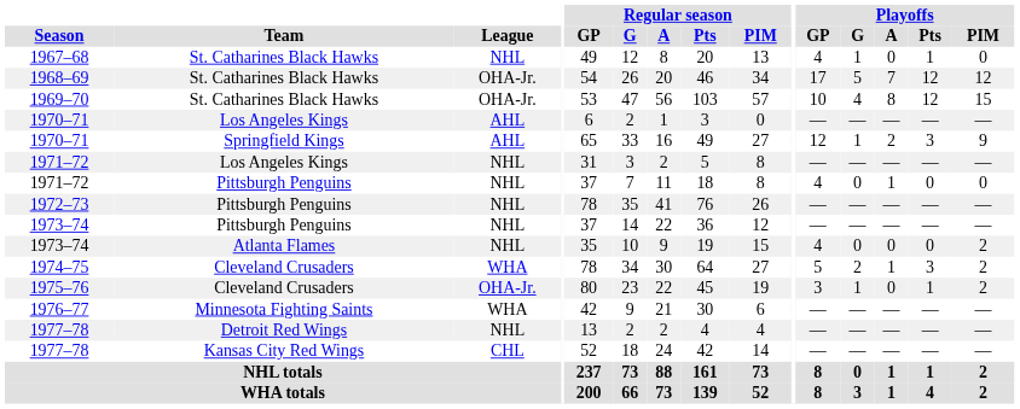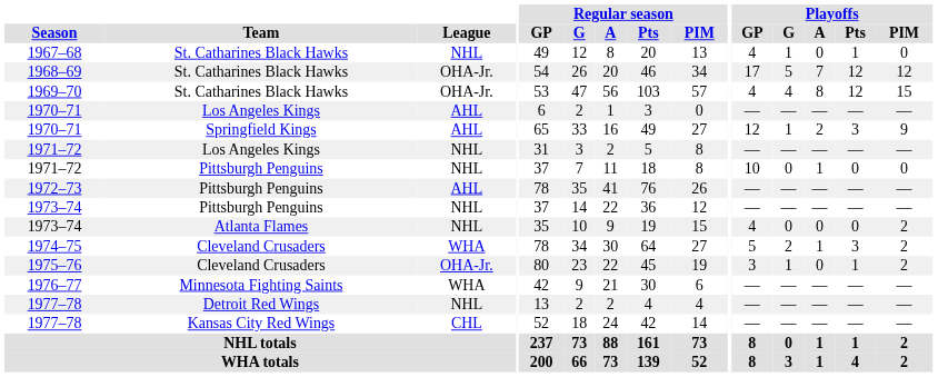 <table border="0" cellpadding="1" cellspacing="0" style="text-align:center; width:60em">
 <tr bgcolor="#e0e0e0">
 <th colspan="3" bgcolor="#ffffff"></th>
 <th rowspan="99" bgcolor="#ffffff"></th>
 <th colspan="5"><a href='#'>Regular season</a></th>
 <th rowspan="99" bgcolor="#ffffff"></th>
 <th colspan="5"><a href='#'>Playoffs</a></th>
 </tr>
 <tr bgcolor="#e0e0e0">
 <th><a href='#'>Season</a></th>
 <th>Team</th>
 <th>League</th>
 <th>GP</th>
 <th><a href='#'>G</a></th>
 <th><a href='#'>A</a></th>
 <th><a href='#'>Pts</a></th>
 <th><a href='#'>PIM</a></th>
 <th>GP</th>
 <th>G</th>
 <th>A</th>
 <th>Pts</th>
 <th>PIM</th>
 </tr>
 <tr>
 <td><a href='#'>1967–68</a></td>
 <td><a href='#'>St. Catharines Black Hawks</a></td>
 <td><a href='#'>NHL</a></td>
 <td>49</td>
 <td>12</td>
 <td>8</td>
 <td>20</td>
 <td>13</td>
 <td>4</td>
 <td>1</td>
 <td>0</td>
 <td>1</td>
 <td>0</td>
 </tr>
 <tr bgcolor="#f0f0f0">
 <td><a href='#'>1968–69</a></td>
 <td>St. Catharines Black Hawks</td>
 <td>OHA-Jr.</td>
 <td>54</td>
 <td>26</td>
 <td>20</td>
 <td>46</td>
 <td>34</td>
 <td>17</td>
 <td>5</td>
 <td>7</td>
 <td>12</td>
 <td>12</td>
 </tr>
 <tr>
 <td><a href='#'>1969–70</a></td>
 <td>St. Catharines Black Hawks</td>
 <td>OHA-Jr.</td>
 <td>53</td>
 <td>47</td>
 <td>56</td>
 <td>103</td>
 <td>57</td>
-<td>10</td>
+<td>4</td>
 <td>4</td>
 <td>8</td>
 <td>12</td>
 <td>15</td>
 </tr>
 <tr bgcolor="#f0f0f0">
 <td><a href='#'>1970–71</a></td>
 <td><a href='#'>Los Angeles Kings</a></td>
 <td><a href='#'>AHL</a></td>
 <td>6</td>
 <td>2</td>
 <td>1</td>
 <td>3</td>
 <td>0</td>
 <td>—</td>
 <td>—</td>
 <td>—</td>
 <td>—</td>
 <td>—</td>
 </tr>
 <tr>
 <td><a href='#'>1970–71</a></td>
 <td><a href='#'>Springfield Kings</a></td>
 <td><a href='#'>AHL</a></td>
 <td>65</td>
 <td>33</td>
 <td>16</td>
 <td>49</td>
 <td>27</td>
 <td>12</td>
 <td>1</td>
 <td>2</td>
 <td>3</td>
 <td>9</td>
 </tr>
 <tr bgcolor="#f0f0f0">
 <td><a href='#'>1971–72</a></td>
 <td>Los Angeles Kings</td>
 <td>NHL</td>
 <td>31</td>
 <td>3</td>
 <td>2</td>
 <td>5</td>
 <td>8</td>
 <td>—</td>
 <td>—</td>
 <td>—</td>
 <td>—</td>
 <td>—</td>
 </tr>
 <tr>
 <td>1971–72</td>
 <td><a href='#'>Pittsburgh Penguins</a></td>
 <td>NHL</td>
 <td>37</td>
 <td>7</td>
 <td>11</td>
 <td>18</td>
 <td>8</td>
-<td>4</td>
+<td>10</td>
 <td>0</td>
 <td>1</td>
 <td>0</td>
 <td>0</td>
 </tr>
 <tr bgcolor="#f0f0f0">
 <td><a href='#'>1972–73</a></td>
 <td>Pittsburgh Penguins</td>
-<td>NHL</td>
+<td><a href='#'>AHL</a></td>
 <td>78</td>
 <td>35</td>
 <td>41</td>
 <td>76</td>
 <td>26</td>
 <td>—</td>
 <td>—</td>
 <td>—</td>
 <td>—</td>
 <td>—</td>
 </tr>
 <tr>
 <td><a href='#'>1973–74</a></td>
 <td>Pittsburgh Penguins</td>
 <td>NHL</td>
 <td>37</td>
 <td>14</td>
 <td>22</td>
 <td>36</td>
 <td>12</td>
 <td>—</td>
 <td>—</td>
 <td>—</td>
 <td>—</td>
 <td>—</td>
 </tr>
 <tr bgcolor="#f0f0f0">
 <td>1973–74</td>
 <td><a href='#'>Atlanta Flames</a></td>
 <td>NHL</td>
 <td>35</td>
 <td>10</td>
 <td>9</td>
 <td>19</td>
 <td>15</td>
 <td>4</td>
 <td>0</td>
 <td>0</td>
 <td>0</td>
 <td>2</td>
 </tr>
 <tr>
 <td><a href='#'>1974–75</a></td>
 <td><a href='#'>Cleveland Crusaders</a></td>
 <td><a href='#'>WHA</a></td>
 <td>78</td>
 <td>34</td>
 <td>30</td>
 <td>64</td>
 <td>27</td>
 <td>5</td>
 <td>2</td>
 <td>1</td>
 <td>3</td>
 <td>2</td>
 </tr>
 <tr bgcolor="#f0f0f0">
 <td><a href='#'>1975–76</a></td>
 <td>Cleveland Crusaders</td>
 <td><a href='#'>OHA-Jr.</a></td>
 <td>80</td>
 <td>23</td>
 <td>22</td>
 <td>45</td>
 <td>19</td>
 <td>3</td>
 <td>1</td>
 <td>0</td>
 <td>1</td>
 <td>2</td>
 </tr>
 <tr>
 <td><a href='#'>1976–77</a></td>
 <td><a href='#'>Minnesota Fighting Saints</a></td>
 <td>WHA</td>
 <td>42</td>
 <td>9</td>
 <td>21</td>
 <td>30</td>
 <td>6</td>
 <td>—</td>
 <td>—</td>
 <td>—</td>
 <td>—</td>
 <td>—</td>
 </tr>
 <tr bgcolor="#f0f0f0">
 <td><a href='#'>1977–78</a></td>
 <td><a href='#'>Detroit Red Wings</a></td>
 <td>NHL</td>
 <td>13</td>
 <td>2</td>
 <td>2</td>
 <td>4</td>
 <td>4</td>
 <td>—</td>
 <td>—</td>
 <td>—</td>
 <td>—</td>
 <td>—</td>
 </tr>
 <tr>
 <td><a href='#'>1977–78</a></td>
 <td><a href='#'>Kansas City Red Wings</a></td>
 <td><a href='#'>CHL</a></td>
 <td>52</td>
 <td>18</td>
 <td>24</td>
 <td>42</td>
 <td>14</td>
 <td>—</td>
 <td>—</td>
 <td>—</td>
 <td>—</td>
 <td>—</td>
 </tr>
 <tr bgcolor="#e0e0e0">
 <th colspan="3">NHL totals</th>
 <th>237</th>
 <th>73</th>
 <th>88</th>
 <th>161</th>
 <th>73</th>
 <th>8</th>
 <th>0</th>
 <th>1</th>
 <th>1</th>
 <th>2</th>
 </tr>
 <tr bgcolor="#e0e0e0">
 <th colspan="3">WHA totals</th>
 <th>200</th>
 <th>66</th>
 <th>73</th>
 <th>139</th>
 <th>52</th>
 <th>8</th>
 <th>3</th>
 <th>1</th>
 <th>4</th>
 <th>2</th>
 </tr>
 </table>
